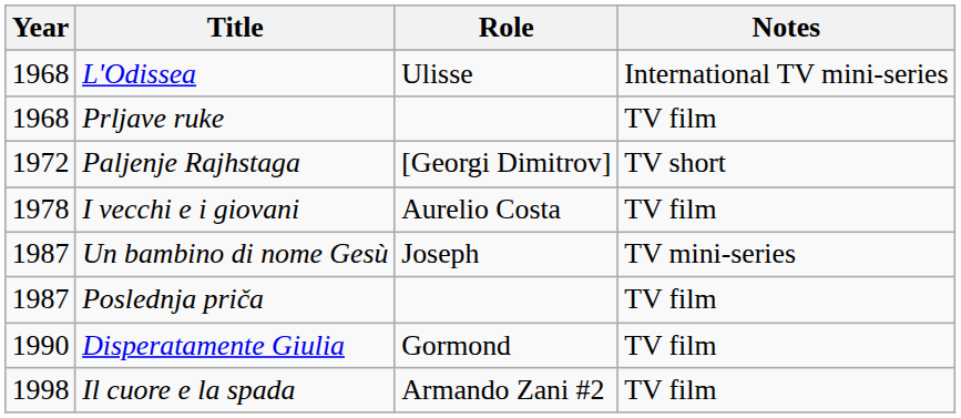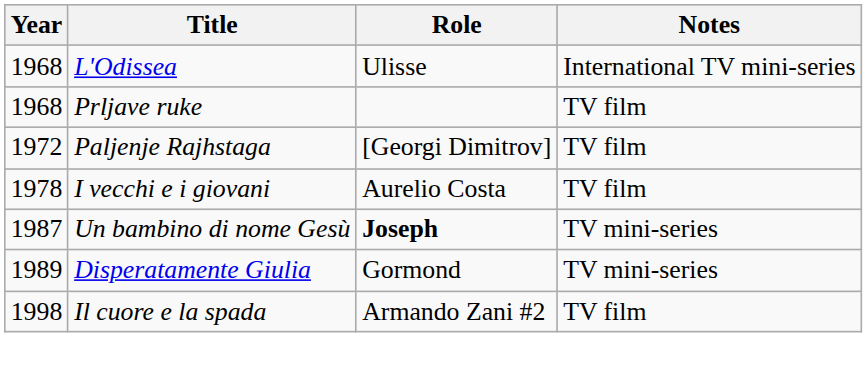 <table class="wikitable sortable">
 <tr>
 <th>Year</th>
 <th>Title</th>
 <th>Role</th>
 <th class="unsortable">Notes</th>
 </tr>
 <tr>
 <td>1968</td>
 <td><em><a href='#'>L'Odissea</a></em></td>
 <td>Ulisse</td>
 <td>International TV mini-series</td>
 </tr>
 <tr>
 <td>1968</td>
 <td><em>Prljave ruke</em></td>
 <td></td>
 <td>TV film</td>
 </tr>
 <tr>
 <td>1972</td>
 <td><em>Paljenje Rajhstaga</em></td>
 <td>[Georgi Dimitrov]</td>
-<td>TV short</td>
+<td>TV film</td>
 </tr>
 <tr>
 <td>1978</td>
 <td><em>I vecchi e i giovani</em></td>
 <td>Aurelio Costa</td>
 <td>TV film</td>
 </tr>
 <tr>
 <td>1987</td>
 <td><em>Un bambino di nome Gesù</em></td>
-<td>Joseph</td>
+<td><strong>Joseph</strong></td>
 <td>TV mini-series</td>
 </tr>
 <tr>
-<td>1987</td>
-<td><em>Poslednja priča</em></td>
-<td></td>
-<td>TV film</td>
-</tr>
-<tr>
-<td>1990</td>
+<td>1989</td>
 <td><em><a href='#'>Disperatamente Giulia</a></em></td>
 <td>Gormond</td>
-<td>TV film</td>
+<td>TV mini-series</td>
 </tr>
 <tr>
 <td>1998</td>
 <td><em>Il cuore e la spada</em></td>
 <td>Armando Zani #2</td>
 <td>TV film</td>
 </tr>
 </table>
